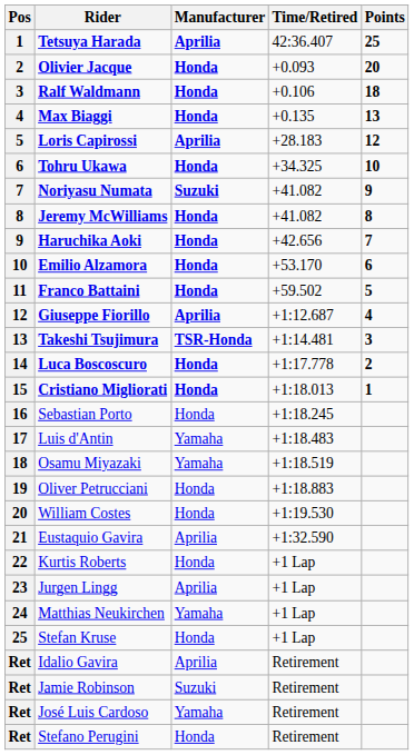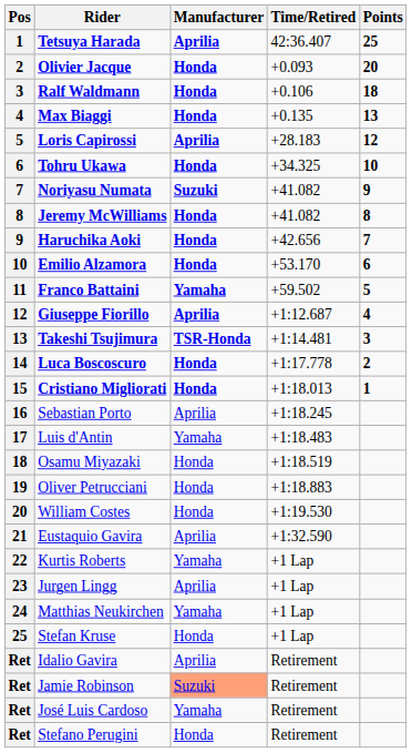 <table class="wikitable" style="font-size: 95%;">
 <tr>
 <th>Pos</th>
 <th>Rider</th>
 <th>Manufacturer</th>
 <th>Time/Retired</th>
 <th>Points</th>
 </tr>
 <tr>
 <th>1</th>
 <td> <strong><a href='#'>Tetsuya Harada</a></strong></td>
 <td><strong><a href='#'>Aprilia</a></strong></td>
 <td>42:36.407</td>
 <td><strong>25</strong></td>
 </tr>
 <tr>
 <th>2</th>
 <td> <strong><a href='#'>Olivier Jacque</a></strong></td>
 <td><strong><a href='#'>Honda</a></strong></td>
 <td>+0.093</td>
 <td><strong>20</strong></td>
 </tr>
 <tr>
 <th>3</th>
 <td> <strong><a href='#'>Ralf Waldmann</a></strong></td>
 <td><strong><a href='#'>Honda</a></strong></td>
 <td>+0.106</td>
 <td><strong>18</strong></td>
 </tr>
 <tr>
 <th>4</th>
 <td> <strong><a href='#'>Max Biaggi</a></strong></td>
 <td><strong><a href='#'>Honda</a></strong></td>
 <td>+0.135</td>
 <td><strong>13</strong></td>
 </tr>
 <tr>
 <th>5</th>
 <td> <strong><a href='#'>Loris Capirossi</a></strong></td>
 <td><strong><a href='#'>Aprilia</a></strong></td>
 <td>+28.183</td>
 <td><strong>12</strong></td>
 </tr>
 <tr>
 <th>6</th>
 <td> <strong><a href='#'>Tohru Ukawa</a></strong></td>
 <td><strong><a href='#'>Honda</a></strong></td>
 <td>+34.325</td>
 <td><strong>10</strong></td>
 </tr>
 <tr>
 <th>7</th>
 <td> <strong><a href='#'>Noriyasu Numata</a></strong></td>
 <td><strong><a href='#'>Suzuki</a></strong></td>
 <td>+41.082</td>
 <td><strong>9</strong></td>
 </tr>
 <tr>
 <th>8</th>
 <td> <strong><a href='#'>Jeremy McWilliams</a></strong></td>
 <td><strong><a href='#'>Honda</a></strong></td>
 <td>+41.082</td>
 <td><strong>8</strong></td>
 </tr>
 <tr>
 <th>9</th>
 <td> <strong><a href='#'>Haruchika Aoki</a></strong></td>
 <td><strong><a href='#'>Honda</a></strong></td>
 <td>+42.656</td>
 <td><strong>7</strong></td>
 </tr>
 <tr>
 <th>10</th>
 <td> <strong><a href='#'>Emilio Alzamora</a></strong></td>
 <td><strong><a href='#'>Honda</a></strong></td>
 <td>+53.170</td>
 <td><strong>6</strong></td>
 </tr>
 <tr>
 <th>11</th>
 <td> <strong><a href='#'>Franco Battaini</a></strong></td>
-<td><strong><a href='#'>Honda</a></strong></td>
+<td><strong><a href='#'>Yamaha</a></strong></td>
 <td>+59.502</td>
 <td><strong>5</strong></td>
 </tr>
 <tr>
 <th>12</th>
 <td> <strong><a href='#'>Giuseppe Fiorillo</a></strong></td>
 <td><strong><a href='#'>Aprilia</a></strong></td>
 <td>+1:12.687</td>
 <td><strong>4</strong></td>
 </tr>
 <tr>
 <th>13</th>
 <td> <strong><a href='#'>Takeshi Tsujimura</a></strong></td>
 <td><strong><a href='#'>TSR-Honda</a></strong></td>
 <td>+1:14.481</td>
 <td><strong>3</strong></td>
 </tr>
 <tr>
 <th>14</th>
 <td> <strong><a href='#'>Luca Boscoscuro</a></strong></td>
 <td><strong><a href='#'>Honda</a></strong></td>
 <td>+1:17.778</td>
 <td><strong>2</strong></td>
 </tr>
 <tr>
 <th>15</th>
 <td> <strong><a href='#'>Cristiano Migliorati</a></strong></td>
 <td><strong><a href='#'>Honda</a></strong></td>
 <td>+1:18.013</td>
 <td><strong>1</strong></td>
 </tr>
 <tr>
 <th>16</th>
 <td> <a href='#'>Sebastian Porto</a></td>
-<td><a href='#'>Honda</a></td>
+<td><a href='#'>Aprilia</a></td>
 <td>+1:18.245</td>
 <td></td>
 </tr>
 <tr>
 <th>17</th>
 <td> <a href='#'>Luis d'Antin</a></td>
 <td><a href='#'>Yamaha</a></td>
 <td>+1:18.483</td>
 <td></td>
 </tr>
 <tr>
 <th>18</th>
 <td> <a href='#'>Osamu Miyazaki</a></td>
-<td><a href='#'>Yamaha</a></td>
+<td><a href='#'>Honda</a></td>
 <td>+1:18.519</td>
 <td></td>
 </tr>
 <tr>
 <th>19</th>
 <td> <a href='#'>Oliver Petrucciani</a></td>
 <td><a href='#'>Honda</a></td>
 <td>+1:18.883</td>
 <td></td>
 </tr>
 <tr>
 <th>20</th>
 <td> <a href='#'>William Costes</a></td>
 <td><a href='#'>Honda</a></td>
 <td>+1:19.530</td>
 <td></td>
 </tr>
 <tr>
 <th>21</th>
 <td> <a href='#'>Eustaquio Gavira</a></td>
 <td><a href='#'>Aprilia</a></td>
 <td>+1:32.590</td>
 <td></td>
 </tr>
 <tr>
 <th>22</th>
 <td> <a href='#'>Kurtis Roberts</a></td>
-<td><a href='#'>Honda</a></td>
+<td><a href='#'>Yamaha</a></td>
 <td>+1 Lap</td>
 <td></td>
 </tr>
 <tr>
 <th>23</th>
 <td> <a href='#'>Jurgen Lingg</a></td>
 <td><a href='#'>Aprilia</a></td>
 <td>+1 Lap</td>
 <td></td>
 </tr>
 <tr>
 <th>24</th>
 <td> <a href='#'>Matthias Neukirchen</a></td>
 <td><a href='#'>Yamaha</a></td>
 <td>+1 Lap</td>
 <td></td>
 </tr>
 <tr>
 <th>25</th>
 <td> <a href='#'>Stefan Kruse</a></td>
 <td><a href='#'>Honda</a></td>
 <td>+1 Lap</td>
 <td></td>
 </tr>
 <tr>
 <th>Ret</th>
 <td> <a href='#'>Idalio Gavira</a></td>
 <td><a href='#'>Aprilia</a></td>
 <td>Retirement</td>
 <td></td>
 </tr>
 <tr>
 <th>Ret</th>
 <td> <a href='#'>Jamie Robinson</a></td>
-<td><a href='#'>Suzuki</a></td>
+<td style="background: lightsalmon;"><a href='#'>Suzuki</a></td>
 <td>Retirement</td>
 <td></td>
 </tr>
 <tr>
 <th>Ret</th>
 <td> <a href='#'>José Luis Cardoso</a></td>
 <td><a href='#'>Yamaha</a></td>
 <td>Retirement</td>
 <td></td>
 </tr>
 <tr>
 <th>Ret</th>
 <td> <a href='#'>Stefano Perugini</a></td>
 <td><a href='#'>Honda</a></td>
 <td>Retirement</td>
 <td></td>
 </tr>
 </table>
